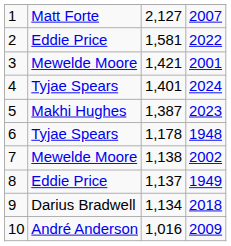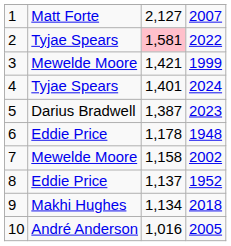 <table class="wikitable">
 <tr>
 </tr>
 <tr>
 <td>1</td>
 <td><a href='#'>Matt Forte</a></td>
 <td>2,127</td>
 <td><a href='#'>2007</a></td>
 </tr>
 <tr>
 <td>2</td>
-<td><a href='#'>Eddie Price</a></td>
-<td>1,581</td>
+<td><a href='#'>Tyjae Spears</a></td>
+<td style="background: pink;">1,581</td>
 <td><a href='#'>2022</a></td>
 </tr>
 <tr>
 <td>3</td>
 <td><a href='#'>Mewelde Moore</a></td>
 <td>1,421</td>
-<td><a href='#'>2001</a></td>
+<td><a href='#'>1999</a></td>
 </tr>
 <tr>
 <td>4</td>
 <td><a href='#'>Tyjae Spears</a></td>
 <td>1,401</td>
 <td><a href='#'>2024</a></td>
 </tr>
 <tr>
 <td>5</td>
-<td><a href='#'>Makhi Hughes</a></td>
+<td>Darius Bradwell</td>
 <td>1,387</td>
 <td><a href='#'>2023</a></td>
 </tr>
 <tr>
 <td>6</td>
-<td><a href='#'>Tyjae Spears</a></td>
+<td><a href='#'>Eddie Price</a></td>
 <td>1,178</td>
 <td><a href='#'>1948</a></td>
 </tr>
 <tr>
 <td>7</td>
 <td><a href='#'>Mewelde Moore</a></td>
-<td>1,138</td>
+<td>1,158</td>
 <td><a href='#'>2002</a></td>
 </tr>
 <tr>
 <td>8</td>
 <td><a href='#'>Eddie Price</a></td>
 <td>1,137</td>
-<td><a href='#'>1949</a></td>
+<td><a href='#'>1952</a></td>
 </tr>
 <tr>
 <td>9</td>
-<td>Darius Bradwell</td>
+<td><a href='#'>Makhi Hughes</a></td>
 <td>1,134</td>
 <td><a href='#'>2018</a></td>
 </tr>
 <tr>
 <td>10</td>
 <td><a href='#'>André Anderson</a></td>
 <td>1,016</td>
-<td><a href='#'>2009</a></td>
+<td><a href='#'>2005</a></td>
 </tr>
 </table>
